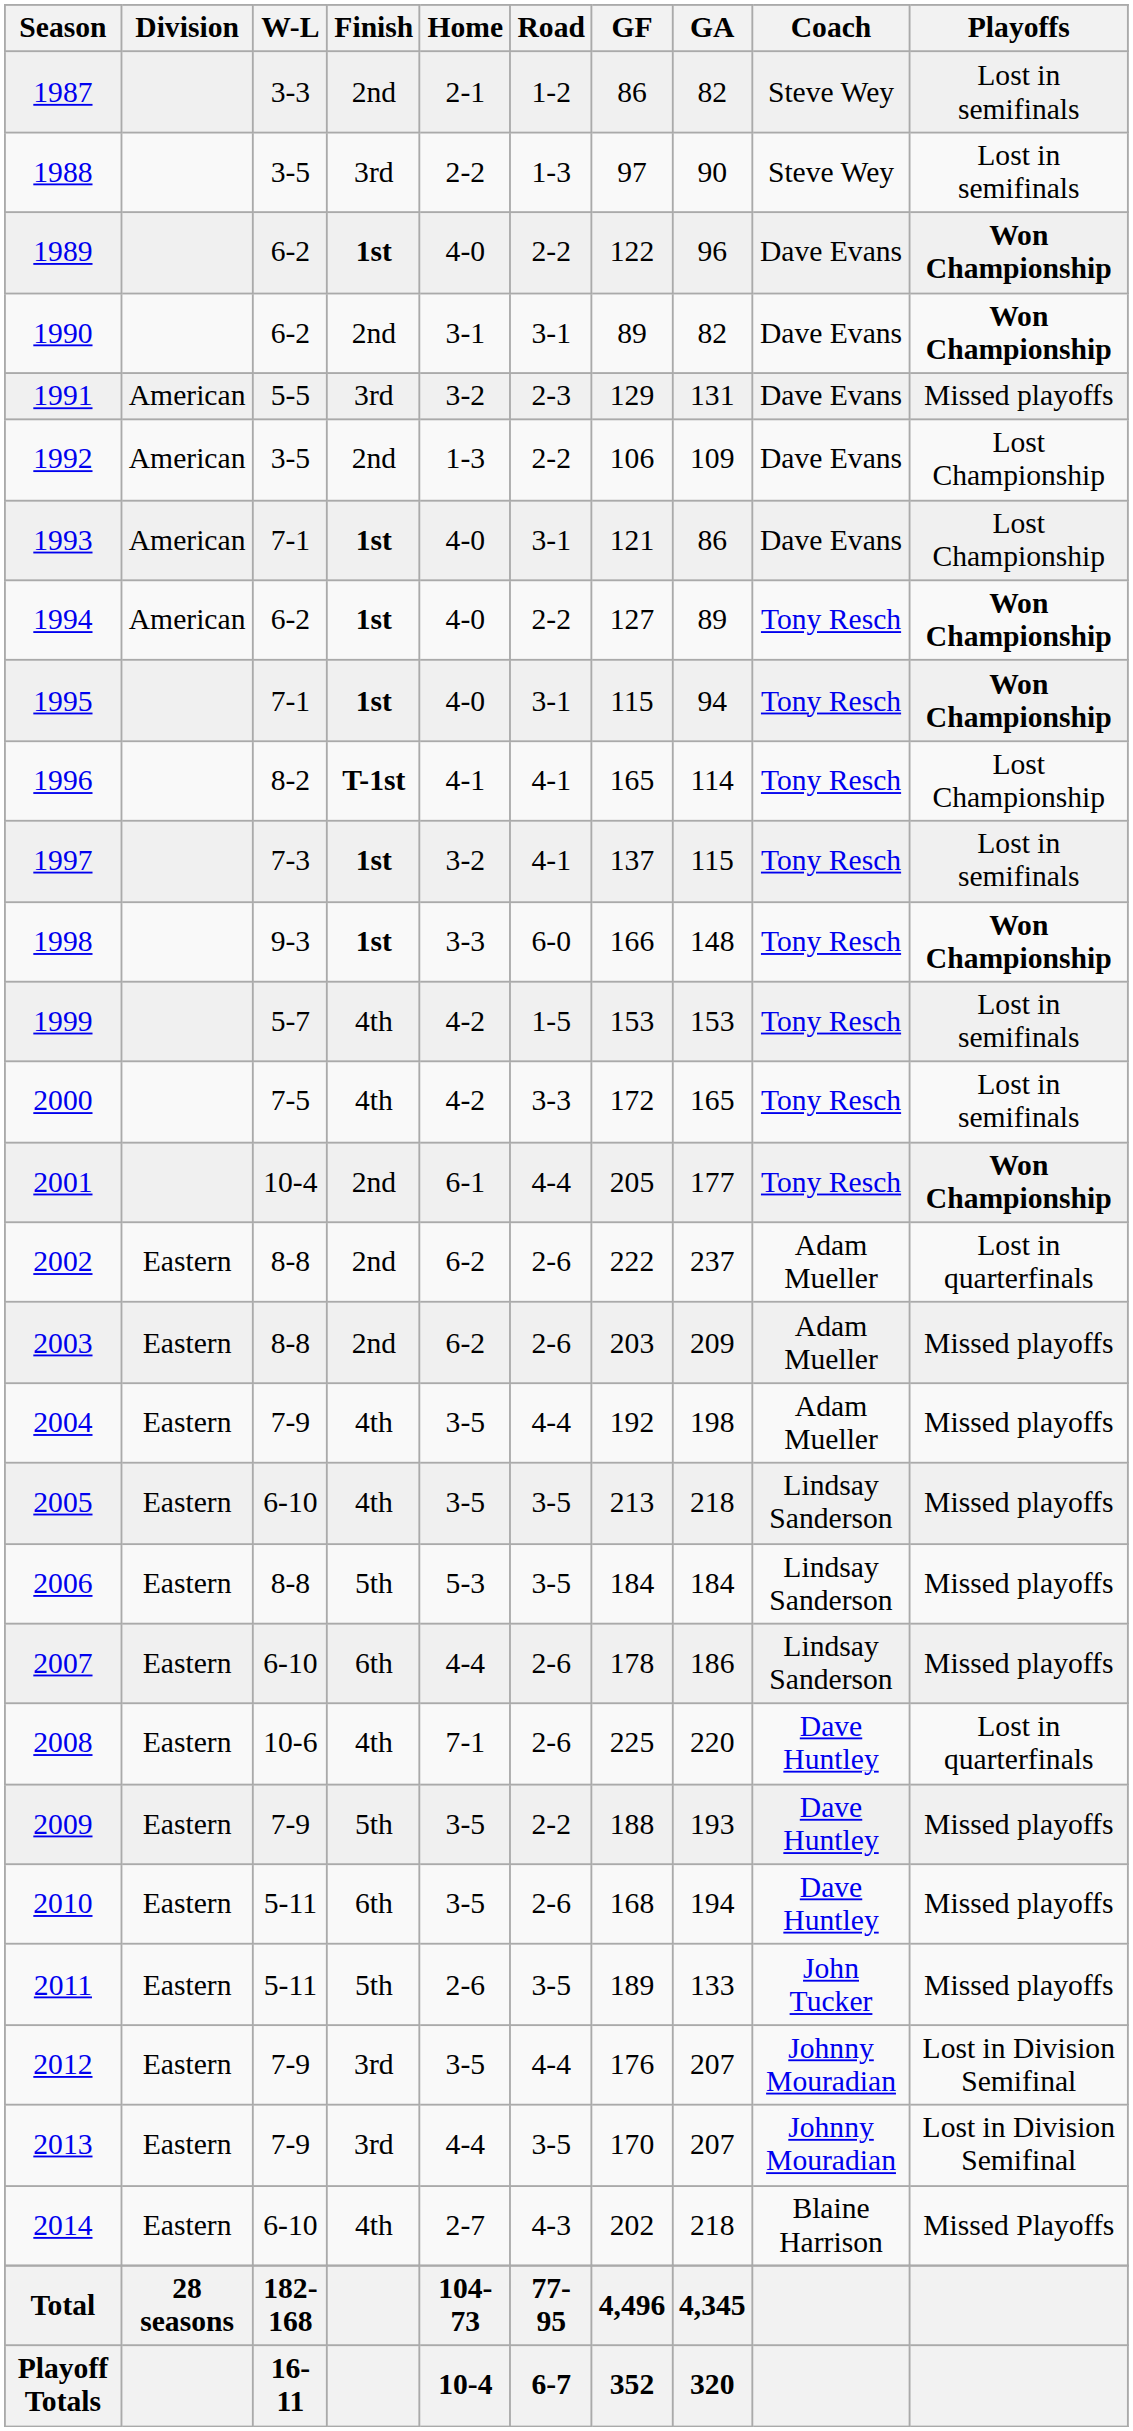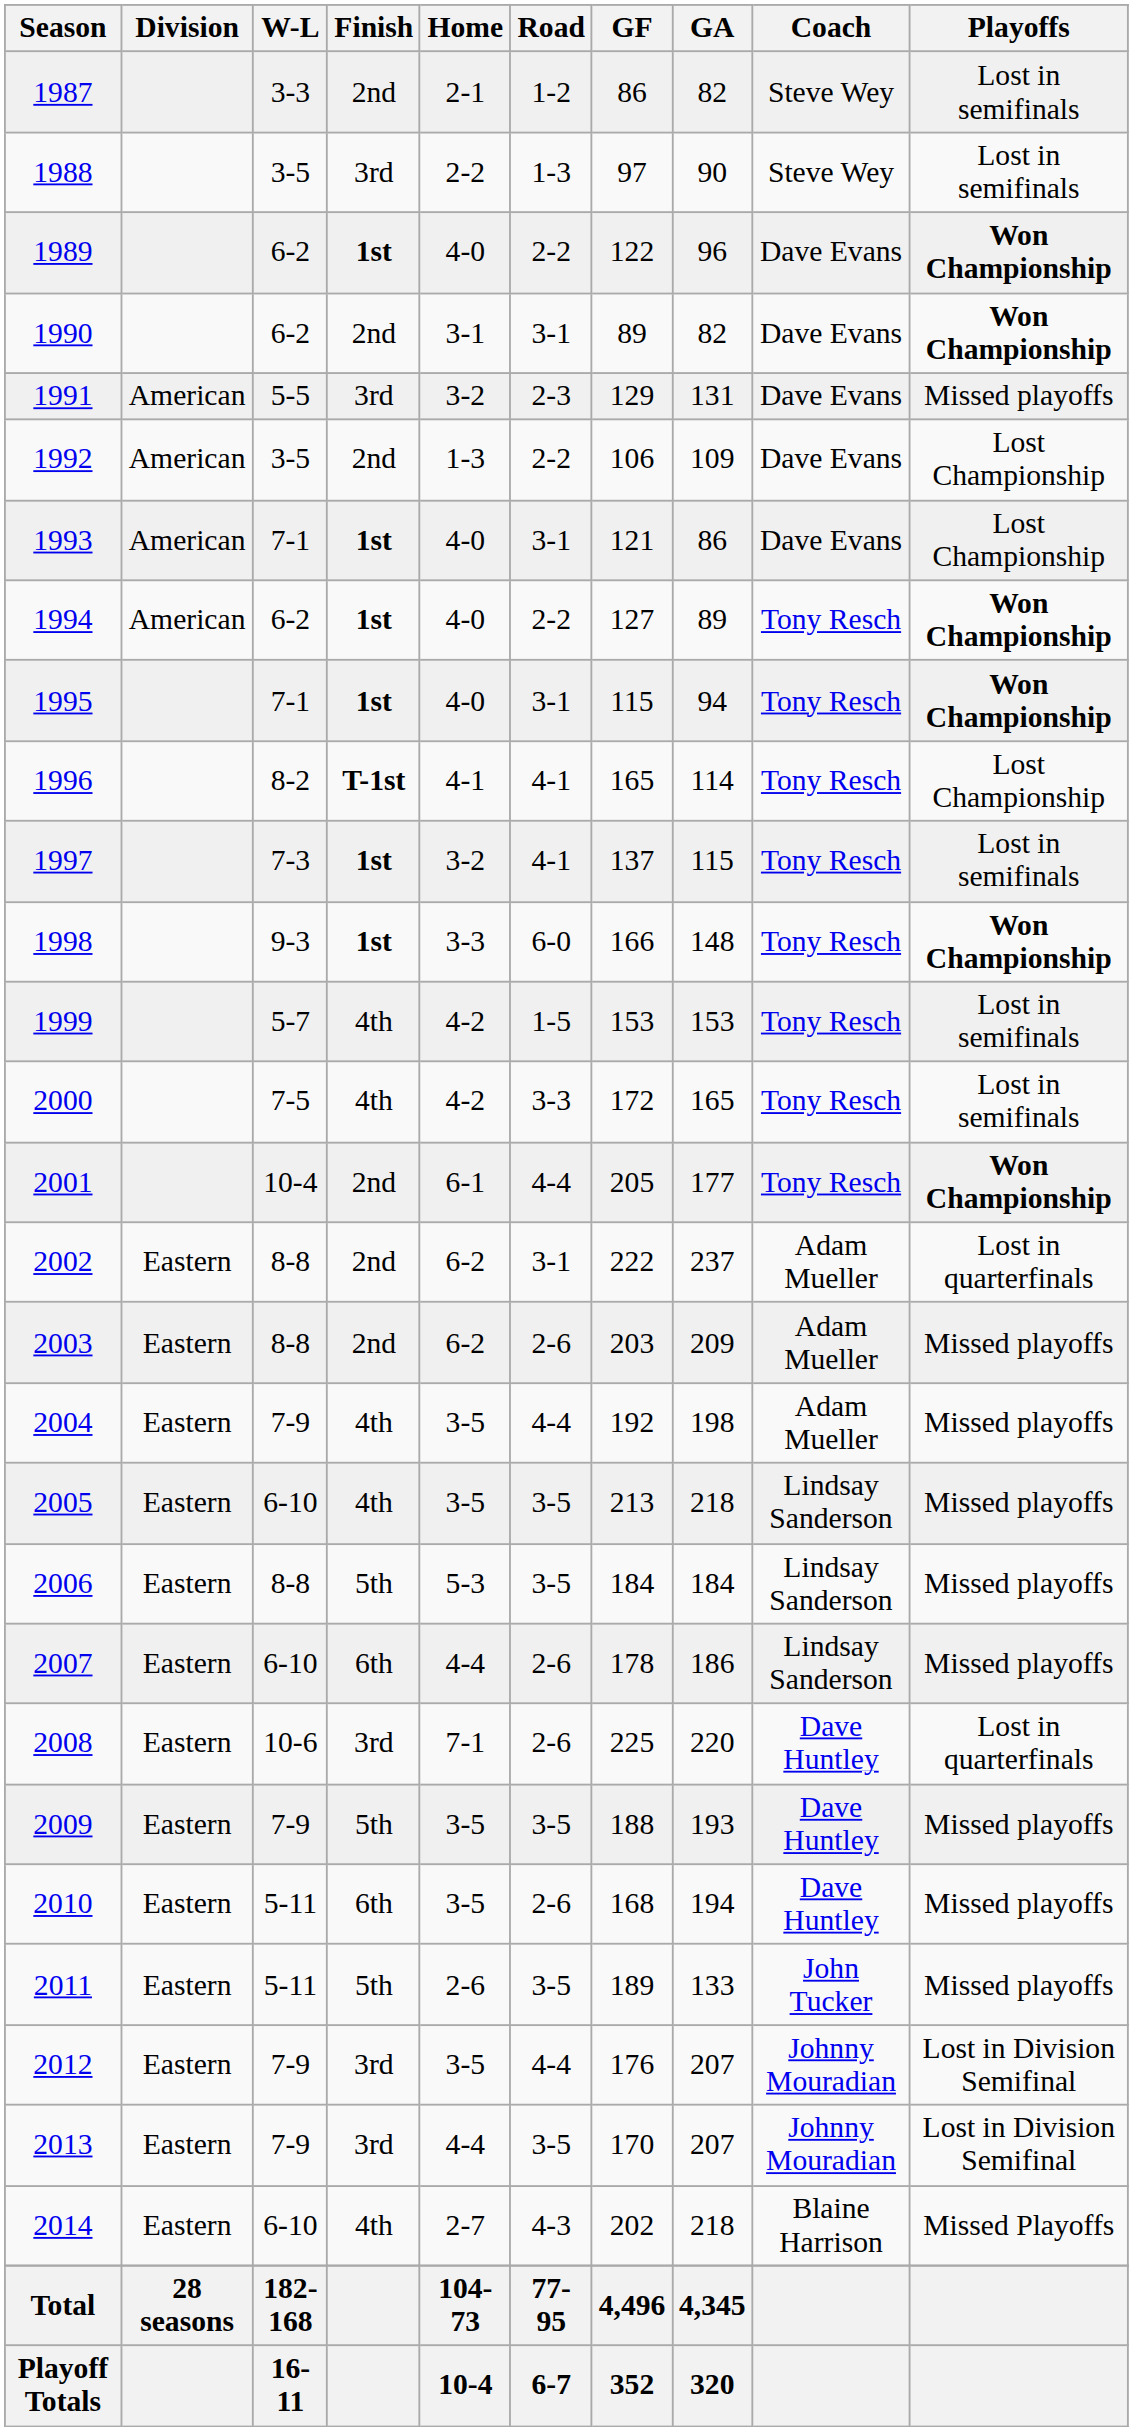 <table class="wikitable">
 <tr align="center" bgcolor="#e0e0e0">
 <th>Season</th>
 <th>Division</th>
 <th>W-L</th>
 <th>Finish</th>
 <th>Home</th>
 <th>Road</th>
 <th>GF</th>
 <th>GA</th>
 <th>Coach</th>
 <th>Playoffs</th>
 </tr>
 <tr align="center" bgcolor="#f0f0f0">
 <td><a href='#'>1987</a></td>
 <td> </td>
 <td>3-3</td>
 <td>2nd</td>
 <td>2-1</td>
 <td>1-2</td>
 <td>86</td>
 <td>82</td>
 <td>Steve Wey</td>
 <td>Lost in semifinals</td>
 </tr>
 <tr align="center">
 <td><a href='#'>1988</a></td>
 <td> </td>
 <td>3-5</td>
 <td>3rd</td>
 <td>2-2</td>
 <td>1-3</td>
 <td>97</td>
 <td>90</td>
 <td>Steve Wey</td>
 <td>Lost in semifinals</td>
 </tr>
 <tr align="center" bgcolor="#f0f0f0">
 <td><a href='#'>1989</a></td>
 <td> </td>
 <td>6-2</td>
 <td><strong>1st</strong></td>
 <td>4-0</td>
 <td>2-2</td>
 <td>122</td>
 <td>96</td>
 <td>Dave Evans</td>
 <td><strong>Won Championship</strong></td>
 </tr>
 <tr align="center">
 <td><a href='#'>1990</a></td>
 <td> </td>
 <td>6-2</td>
 <td>2nd</td>
 <td>3-1</td>
 <td>3-1</td>
 <td>89</td>
 <td>82</td>
 <td>Dave Evans</td>
 <td><strong>Won Championship</strong></td>
 </tr>
 <tr align="center" bgcolor="#f0f0f0">
 <td><a href='#'>1991</a></td>
 <td>American</td>
 <td>5-5</td>
 <td>3rd</td>
 <td>3-2</td>
 <td>2-3</td>
 <td>129</td>
 <td>131</td>
 <td>Dave Evans</td>
 <td>Missed playoffs</td>
 </tr>
 <tr align="center">
 <td><a href='#'>1992</a></td>
 <td>American</td>
 <td>3-5</td>
 <td>2nd</td>
 <td>1-3</td>
 <td>2-2</td>
 <td>106</td>
 <td>109</td>
 <td>Dave Evans</td>
 <td>Lost Championship</td>
 </tr>
 <tr align="center" bgcolor="#f0f0f0">
 <td><a href='#'>1993</a></td>
 <td>American</td>
 <td>7-1</td>
 <td><strong>1st</strong></td>
 <td>4-0</td>
 <td>3-1</td>
 <td>121</td>
 <td>86</td>
 <td>Dave Evans</td>
 <td>Lost Championship</td>
 </tr>
 <tr align="center">
 <td><a href='#'>1994</a></td>
 <td>American</td>
 <td>6-2</td>
 <td><strong>1st</strong></td>
 <td>4-0</td>
 <td>2-2</td>
 <td>127</td>
 <td>89</td>
 <td><a href='#'>Tony Resch</a></td>
 <td><strong>Won Championship</strong></td>
 </tr>
 <tr align="center" bgcolor="#f0f0f0">
 <td><a href='#'>1995</a></td>
 <td> </td>
 <td>7-1</td>
 <td><strong>1st</strong></td>
 <td>4-0</td>
 <td>3-1</td>
 <td>115</td>
 <td>94</td>
 <td><a href='#'>Tony Resch</a></td>
 <td><strong>Won Championship</strong></td>
 </tr>
 <tr align="center">
 <td><a href='#'>1996</a></td>
 <td> </td>
 <td>8-2</td>
 <td><strong>T-1st</strong></td>
 <td>4-1</td>
 <td>4-1</td>
 <td>165</td>
 <td>114</td>
 <td><a href='#'>Tony Resch</a></td>
 <td>Lost Championship</td>
 </tr>
 <tr align="center" bgcolor="#f0f0f0">
 <td><a href='#'>1997</a></td>
 <td> </td>
 <td>7-3</td>
 <td><strong>1st</strong></td>
 <td>3-2</td>
 <td>4-1</td>
 <td>137</td>
 <td>115</td>
 <td><a href='#'>Tony Resch</a></td>
 <td>Lost in semifinals</td>
 </tr>
 <tr align="center">
 <td><a href='#'>1998</a></td>
 <td> </td>
 <td>9-3</td>
 <td><strong>1st</strong></td>
 <td>3-3</td>
 <td>6-0</td>
 <td>166</td>
 <td>148</td>
 <td><a href='#'>Tony Resch</a></td>
 <td><strong>Won Championship</strong></td>
 </tr>
 <tr align="center" bgcolor="#f0f0f0">
 <td><a href='#'>1999</a></td>
 <td> </td>
 <td>5-7</td>
 <td>4th</td>
 <td>4-2</td>
 <td>1-5</td>
 <td>153</td>
 <td>153</td>
 <td><a href='#'>Tony Resch</a></td>
 <td>Lost in semifinals</td>
 </tr>
 <tr align="center">
 <td><a href='#'>2000</a></td>
 <td> </td>
 <td>7-5</td>
 <td>4th</td>
 <td>4-2</td>
 <td>3-3</td>
 <td>172</td>
 <td>165</td>
 <td><a href='#'>Tony Resch</a></td>
 <td>Lost in semifinals</td>
 </tr>
 <tr align="center" bgcolor="#f0f0f0">
 <td><a href='#'>2001</a></td>
 <td> </td>
 <td>10-4</td>
 <td>2nd</td>
 <td>6-1</td>
 <td>4-4</td>
 <td>205</td>
 <td>177</td>
 <td><a href='#'>Tony Resch</a></td>
 <td><strong>Won Championship</strong></td>
 </tr>
 <tr align="center">
 <td><a href='#'>2002</a></td>
 <td>Eastern</td>
 <td>8-8</td>
 <td>2nd</td>
 <td>6-2</td>
-<td>2-6</td>
+<td>3-1</td>
 <td>222</td>
 <td>237</td>
 <td>Adam Mueller</td>
 <td>Lost in quarterfinals</td>
 </tr>
 <tr align="center" bgcolor="#f0f0f0">
 <td><a href='#'>2003</a></td>
 <td>Eastern</td>
 <td>8-8</td>
 <td>2nd</td>
 <td>6-2</td>
 <td>2-6</td>
 <td>203</td>
 <td>209</td>
 <td>Adam Mueller</td>
 <td>Missed playoffs</td>
 </tr>
 <tr align="center">
 <td><a href='#'>2004</a></td>
 <td>Eastern</td>
 <td>7-9</td>
 <td>4th</td>
 <td>3-5</td>
 <td>4-4</td>
 <td>192</td>
 <td>198</td>
 <td>Adam Mueller</td>
 <td>Missed playoffs</td>
 </tr>
 <tr align="center" bgcolor="#f0f0f0">
 <td><a href='#'>2005</a></td>
 <td>Eastern</td>
 <td>6-10</td>
 <td>4th</td>
 <td>3-5</td>
 <td>3-5</td>
 <td>213</td>
 <td>218</td>
 <td>Lindsay Sanderson</td>
 <td>Missed playoffs</td>
 </tr>
 <tr align="center">
 <td><a href='#'>2006</a></td>
 <td>Eastern</td>
 <td>8-8</td>
 <td>5th</td>
 <td>5-3</td>
 <td>3-5</td>
 <td>184</td>
 <td>184</td>
 <td>Lindsay Sanderson</td>
 <td>Missed playoffs</td>
 </tr>
 <tr align="center" bgcolor="#f0f0f0">
 <td><a href='#'>2007</a></td>
 <td>Eastern</td>
 <td>6-10</td>
 <td>6th</td>
 <td>4-4</td>
 <td>2-6</td>
 <td>178</td>
 <td>186</td>
 <td>Lindsay Sanderson</td>
 <td>Missed playoffs</td>
 </tr>
 <tr align="center">
 <td><a href='#'>2008</a></td>
 <td>Eastern</td>
 <td>10-6</td>
-<td>4th</td>
+<td>3rd</td>
 <td>7-1</td>
 <td>2-6</td>
 <td>225</td>
 <td>220</td>
 <td><a href='#'>Dave Huntley</a></td>
 <td>Lost in quarterfinals</td>
 </tr>
 <tr align="center" bgcolor="#f0f0f0">
 <td><a href='#'>2009</a></td>
 <td>Eastern</td>
 <td>7-9</td>
 <td>5th</td>
 <td>3-5</td>
-<td>2-2</td>
+<td>3-5</td>
 <td>188</td>
 <td>193</td>
 <td><a href='#'>Dave Huntley</a></td>
 <td>Missed playoffs</td>
 </tr>
 <tr align="center">
 <td><a href='#'>2010</a></td>
 <td>Eastern</td>
 <td>5-11</td>
 <td>6th</td>
 <td>3-5</td>
 <td>2-6</td>
 <td>168</td>
 <td>194</td>
 <td><a href='#'>Dave Huntley</a></td>
 <td>Missed playoffs</td>
 </tr>
 <tr align="center">
 <td><a href='#'>2011</a></td>
 <td>Eastern</td>
 <td>5-11</td>
 <td>5th</td>
 <td>2-6</td>
 <td>3-5</td>
 <td>189</td>
 <td>133</td>
 <td><a href='#'>John Tucker</a></td>
 <td>Missed playoffs</td>
 </tr>
 <tr align="center">
 <td><a href='#'>2012</a></td>
 <td>Eastern</td>
 <td>7-9</td>
 <td>3rd</td>
 <td>3-5</td>
 <td>4-4</td>
 <td>176</td>
 <td>207</td>
 <td><a href='#'>Johnny Mouradian</a></td>
 <td>Lost in Division Semifinal</td>
 </tr>
 <tr align="center">
 <td><a href='#'>2013</a></td>
 <td>Eastern</td>
 <td>7-9</td>
 <td>3rd</td>
 <td>4-4</td>
 <td>3-5</td>
 <td>170</td>
 <td>207</td>
 <td><a href='#'>Johnny Mouradian</a></td>
 <td>Lost in Division Semifinal</td>
 </tr>
 <tr align="center">
 <td><a href='#'>2014</a></td>
 <td>Eastern</td>
 <td>6-10</td>
 <td>4th</td>
 <td>2-7</td>
 <td>4-3</td>
 <td>202</td>
 <td>218</td>
 <td>Blaine Harrison</td>
 <td>Missed Playoffs</td>
 </tr>
 <tr>
 </tr>
 <tr align="center" bgcolor="#e0e0e0">
 <th>Total</th>
 <th>28 seasons</th>
 <th>182-168</th>
 <th> </th>
 <th>104-73</th>
 <th>77-95</th>
 <th>4,496</th>
 <th>4,345</th>
 <th> </th>
 <th> </th>
 </tr>
 <tr align="center" bgcolor="#e0e0e0">
 <th><strong>Playoff Totals</strong></th>
 <th> </th>
 <th>16-11</th>
 <th> </th>
 <th>10-4</th>
 <th>6-7</th>
 <th>352</th>
 <th>320</th>
 <th> </th>
 <th> </th>
 </tr>
 </table>
